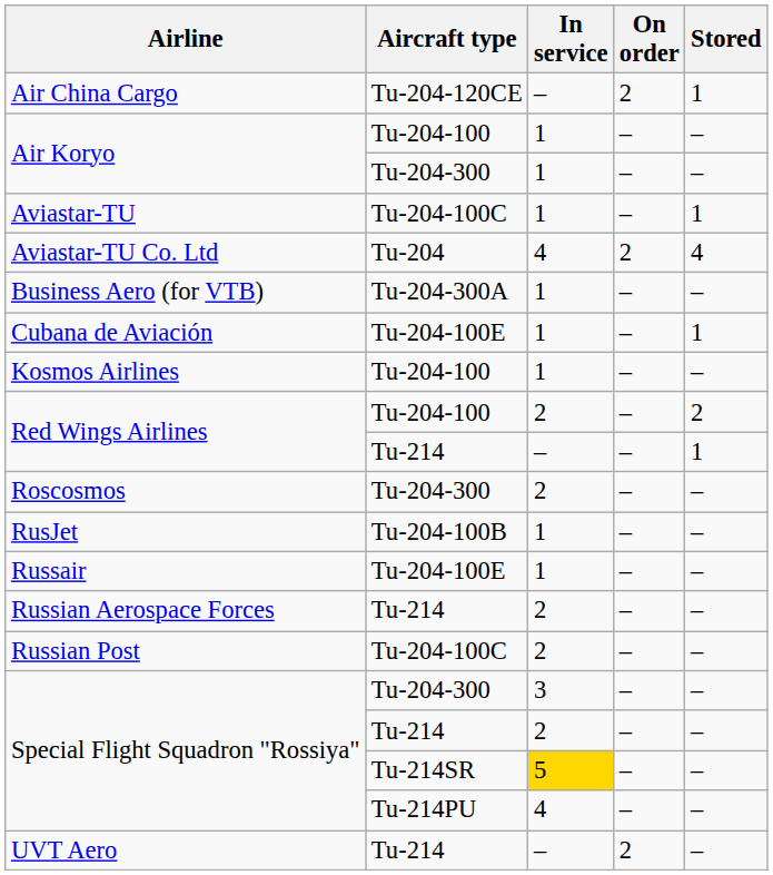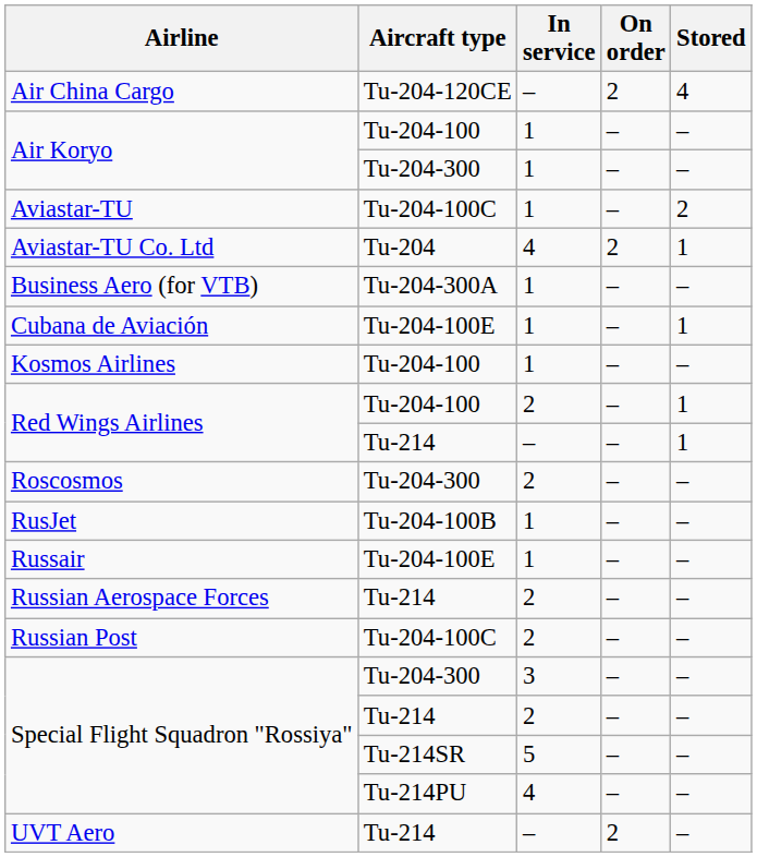 <table class="wikitable sortable">
 <tr>
 <th>Airline</th>
 <th>Aircraft type</th>
 <th>In <br> service</th>
 <th>On <br> order</th>
 <th>Stored</th>
 </tr>
 <tr>
 <td> <a href='#'>Air China Cargo</a></td>
 <td>Tu-204-120CE</td>
 <td>–</td>
 <td>2</td>
-<td>1</td>
+<td>4</td>
 </tr>
 <tr>
 <td rowspan="2"> <a href='#'>Air Koryo</a></td>
 <td>Tu-204-100</td>
 <td>1</td>
 <td>–</td>
 <td>–</td>
 </tr>
 <tr>
 <td>Tu-204-300</td>
 <td>1</td>
 <td>–</td>
 <td>–</td>
 </tr>
 <tr>
 <td> <a href='#'>Aviastar-TU</a></td>
 <td>Tu-204-100C</td>
 <td>1</td>
 <td>–</td>
-<td>1</td>
+<td>2</td>
 </tr>
 <tr>
 <td> <a href='#'>Aviastar-TU Co. Ltd</a></td>
 <td>Tu-204</td>
 <td>4</td>
 <td>2</td>
-<td>4</td>
+<td>1</td>
 </tr>
 <tr>
 <td> <a href='#'>Business Aero</a> (for <a href='#'>VTB</a>)</td>
 <td>Tu-204-300A</td>
 <td>1</td>
 <td>–</td>
 <td>–</td>
 </tr>
 <tr>
 <td> <a href='#'>Cubana de Aviación</a></td>
 <td>Tu-204-100E</td>
 <td>1</td>
 <td>–</td>
 <td>1</td>
 </tr>
 <tr>
 <td> <a href='#'>Kosmos Airlines</a></td>
 <td>Tu-204-100</td>
 <td>1</td>
 <td>–</td>
 <td>–</td>
 </tr>
 <tr>
 <td rowspan="2"> <a href='#'>Red Wings Airlines</a></td>
 <td>Tu-204-100</td>
 <td>2</td>
 <td>–</td>
-<td>2</td>
+<td>1</td>
 </tr>
 <tr>
 <td>Tu-214</td>
 <td>–</td>
 <td>–</td>
 <td>1</td>
 </tr>
 <tr>
 <td> <a href='#'>Roscosmos</a></td>
 <td>Tu-204-300</td>
 <td>2</td>
 <td>–</td>
 <td>–</td>
 </tr>
 <tr>
 <td> <a href='#'>RusJet</a></td>
 <td>Tu-204-100B</td>
 <td>1</td>
 <td>–</td>
 <td>–</td>
 </tr>
 <tr>
 <td> <a href='#'>Russair</a></td>
 <td>Tu-204-100E</td>
 <td>1</td>
 <td>–</td>
 <td>–</td>
 </tr>
 <tr>
 <td> <a href='#'>Russian Aerospace Forces</a></td>
 <td>Tu-214</td>
 <td>2</td>
 <td>–</td>
 <td>–</td>
 </tr>
 <tr>
 <td> <a href='#'>Russian Post</a></td>
 <td>Tu-204-100C</td>
 <td>2</td>
 <td>–</td>
 <td>–</td>
 </tr>
 <tr>
 <td rowspan="4"> Special Flight Squadron "Rossiya"</td>
 <td>Tu-204-300</td>
 <td>3</td>
 <td>–</td>
 <td>–</td>
 </tr>
 <tr>
 <td>Tu-214</td>
 <td>2</td>
 <td>–</td>
 <td>–</td>
 </tr>
 <tr>
 <td>Tu-214SR</td>
-<td style="background: gold;">5</td>
+<td>5</td>
 <td>–</td>
 <td>–</td>
 </tr>
 <tr>
 <td>Tu-214PU</td>
 <td>4</td>
 <td>–</td>
 <td>–</td>
 </tr>
 <tr>
 <td> <a href='#'>UVT Aero</a></td>
 <td>Tu-214</td>
 <td>–</td>
 <td>2</td>
 <td>–</td>
 </tr>
 <tr>
 </tr>
 </table>
